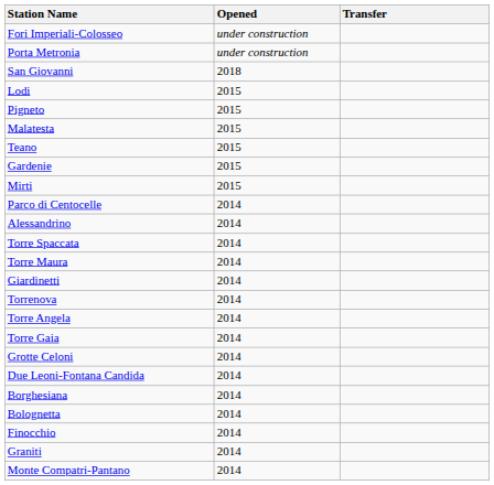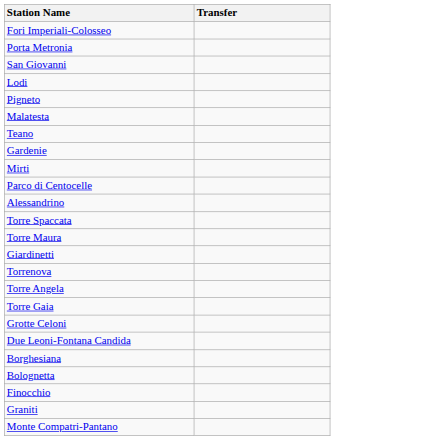 <table class="wikitable sortable">
 <tr>
 <th style="text-align:left; width:17em;">Station Name</th>
-<th style="text-align:left; width:10em;">Opened</th>
 <th style="text-align:left; width:12em;">Transfer</th>
 </tr>
 <tr class="sort">
 <td><a href='#'>Fori Imperiali-Colosseo</a></td>
-<td><em>under construction</em></td>
 <td> <a href='#'></a></td>
 </tr>
 <tr>
 <td><a href='#'>Porta Metronia</a></td>
-<td><em>under construction</em></td>
 <td></td>
 </tr>
 <tr>
 <td><a href='#'>San Giovanni</a></td>
-<td>2018</td>
 <td> <a href='#'></a></td>
 </tr>
 <tr>
 <td><a href='#'>Lodi</a></td>
-<td>2015</td>
 <td></td>
 </tr>
 <tr>
 <td><a href='#'>Pigneto</a></td>
-<td>2015</td>
 <td></td>
 </tr>
 <tr>
 <td><a href='#'>Malatesta</a></td>
-<td>2015</td>
 <td></td>
 </tr>
 <tr>
 <td><a href='#'>Teano</a></td>
-<td>2015</td>
 <td></td>
 </tr>
 <tr>
 <td><a href='#'>Gardenie</a></td>
-<td>2015</td>
 <td><a href='#'></a> <a href='#'></a></td>
 </tr>
 <tr>
 <td><a href='#'>Mirti</a></td>
-<td>2015</td>
 <td><a href='#'></a> <a href='#'></a></td>
 </tr>
 <tr>
 <td><a href='#'>Parco di Centocelle</a></td>
-<td>2014</td>
 <td></td>
 </tr>
 <tr>
 <td><a href='#'>Alessandrino</a></td>
-<td>2014</td>
 <td></td>
 </tr>
 <tr>
 <td><a href='#'>Torre Spaccata</a></td>
-<td>2014</td>
 <td></td>
 </tr>
 <tr>
 <td><a href='#'>Torre Maura</a></td>
-<td>2014</td>
 <td></td>
 </tr>
 <tr>
 <td><a href='#'>Giardinetti</a></td>
-<td>2014</td>
 <td></td>
 </tr>
 <tr>
 <td><a href='#'>Torrenova</a></td>
-<td>2014</td>
 <td></td>
 </tr>
 <tr>
 <td><a href='#'>Torre Angela</a></td>
-<td>2014</td>
 <td></td>
 </tr>
 <tr>
 <td><a href='#'>Torre Gaia</a></td>
-<td>2014</td>
 <td></td>
 </tr>
 <tr>
 <td><a href='#'>Grotte Celoni</a></td>
-<td>2014</td>
 <td></td>
 </tr>
 <tr>
 <td><a href='#'>Due Leoni-Fontana Candida</a></td>
-<td>2014</td>
 <td></td>
 </tr>
 <tr>
 <td><a href='#'>Borghesiana</a></td>
-<td>2014</td>
 <td></td>
 </tr>
 <tr>
 <td><a href='#'>Bolognetta</a></td>
-<td>2014</td>
 <td></td>
 </tr>
 <tr>
 <td><a href='#'>Finocchio</a></td>
-<td>2014</td>
 <td></td>
 </tr>
 <tr>
 <td><a href='#'>Graniti</a></td>
-<td>2014</td>
 <td></td>
 </tr>
 <tr>
 <td><a href='#'>Monte Compatri-Pantano</a></td>
-<td>2014</td>
 <td></td>
 </tr>
 </table>
